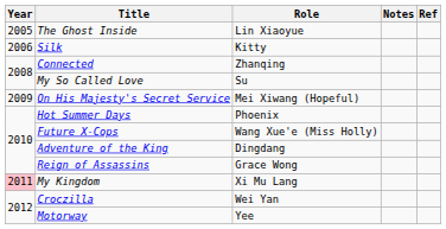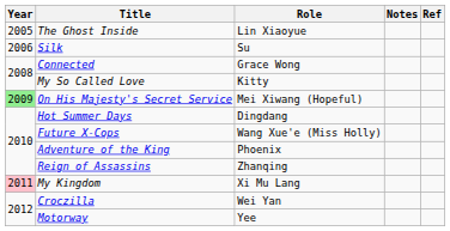 <table class="wikitable sortable">
 <tr>
 <th>Year</th>
 <th>Title</th>
 <th>Role</th>
 <th>Notes</th>
 <th>Ref</th>
 </tr>
 <tr>
 <td>2005</td>
 <td><em>The Ghost Inside</em></td>
 <td>Lin Xiaoyue</td>
 <td></td>
 <td></td>
 </tr>
 <tr>
 <td>2006</td>
 <td><em><a href='#'>Silk</a></em></td>
-<td>Kitty</td>
+<td>Su</td>
 <td></td>
 <td></td>
 </tr>
 <tr>
 <td rowspan="2">2008</td>
 <td><em><a href='#'>Connected</a></em></td>
-<td>Zhanqing</td>
+<td>Grace Wong</td>
 <td></td>
 <td></td>
 </tr>
 <tr>
 <td><em>My So Called Love</em></td>
-<td>Su</td>
+<td>Kitty</td>
 <td></td>
 <td></td>
 </tr>
 <tr>
-<td rowspan=1>2009</td>
+<td rowspan=1 style="background: lightgreen;">2009</td>
 <td><em><a href='#'>On His Majesty's Secret Service</a></em></td>
 <td>Mei Xiwang (Hopeful)</td>
 <td></td>
 <td></td>
 </tr>
 <tr>
 <td rowspan=4>2010</td>
 <td><em><a href='#'>Hot Summer Days</a></em></td>
-<td>Phoenix</td>
+<td>Dingdang</td>
 <td></td>
 <td></td>
 </tr>
 <tr>
 <td><em><a href='#'>Future X-Cops</a></em></td>
 <td>Wang Xue'e (Miss Holly)</td>
 <td></td>
 <td></td>
 </tr>
 <tr>
 <td><em><a href='#'>Adventure of the King</a></em></td>
-<td>Dingdang</td>
+<td>Phoenix</td>
 <td></td>
 <td></td>
 </tr>
 <tr>
 <td><em><a href='#'>Reign of Assassins</a></em></td>
-<td>Grace Wong</td>
+<td>Zhanqing</td>
 <td></td>
 <td></td>
 </tr>
 <tr>
 <td style="background: pink;">2011</td>
 <td><em>My Kingdom</em></td>
 <td>Xi Mu Lang</td>
 <td></td>
 <td></td>
 </tr>
 <tr>
 <td rowspan="2">2012</td>
 <td><em><a href='#'>Croczilla</a></em></td>
 <td>Wei Yan</td>
 <td></td>
 <td></td>
 </tr>
 <tr>
 <td><em><a href='#'>Motorway</a></em></td>
 <td>Yee</td>
 <td></td>
 <td></td>
 </tr>
 </table>
